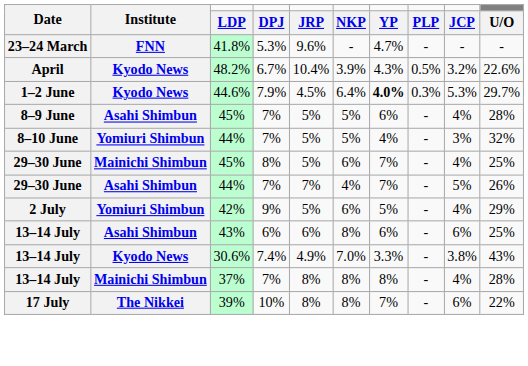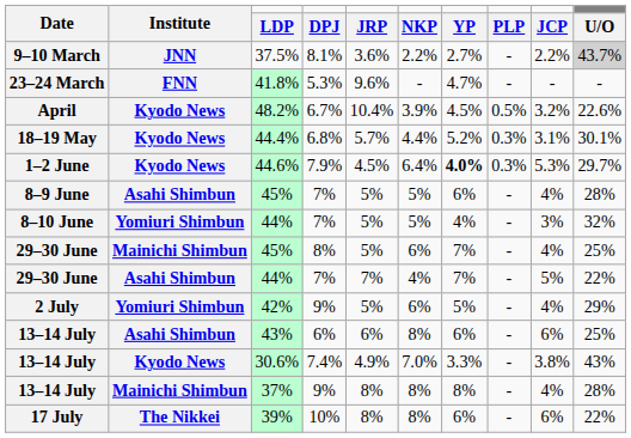 <table class="wikitable" style="text-align:center;font-size:85%;line-height:16px;">
 <tr>
 <th class="unsortable" rowspan="2">Date</th>
 <th class="unsortable" rowspan="2">Institute</th>
 <td bgcolor=></td>
 <td bgcolor=></td>
 <td bgcolor=></td>
 <td bgcolor=></td>
 <td bgcolor=></td>
 <td bgcolor=></td>
 <td bgcolor=></td>
 <td bgcolor=grey></td>
 </tr>
 <tr>
 <th class="unsortable"><a href='#'>LDP</a></th>
 <th class="unsortable"><a href='#'>DPJ</a></th>
 <th class="unsortable"><a href='#'>JRP</a></th>
 <th class="unsortable"><a href='#'>NKP</a></th>
 <th class="unsortable"><a href='#'>YP</a></th>
 <th class="unsortable"><a href='#'>PLP</a></th>
 <th class="unsortable"><a href='#'>JCP</a></th>
 <th class="unsortable">U/O</th>
 </tr>
+<tr class="hintergrundfarbe2" style="text-align:center">
+<th>9–10 March</th>
+<th><a href='#'>JNN</a></th>
+<td>37.5%</td>
+<td>8.1%</td>
+<td>3.6%</td>
+<td>2.2%</td>
+<td>2.7%</td>
+<td>-</td>
+<td>2.2%</td>
+<td style="background:#D1D1D1">43.7%</td>
+</tr>
 <tr>
 <th>23–24 March</th>
 <th><a href='#'>FNN</a></th>
 <td style="background:#BBFFD1;">41.8%</td>
 <td>5.3%</td>
 <td>9.6%</td>
 <td>-</td>
 <td>4.7%</td>
 <td>-</td>
 <td>-</td>
 <td>-</td>
 </tr>
 <tr>
 <th>April</th>
 <th><a href='#'>Kyodo News</a></th>
 <td style="background:#BBFFD1;">48.2%</td>
 <td>6.7%</td>
 <td>10.4%</td>
 <td>3.9%</td>
-<td>4.3%</td>
+<td>4.5%</td>
 <td>0.5%</td>
 <td>3.2%</td>
 <td>22.6%</td>
+</tr>
+<tr>
+<th>18–19 May</th>
+<th><a href='#'>Kyodo News</a></th>
+<td style="background:#BBFFD1;">44.4%</td>
+<td>6.8%</td>
+<td>5.7%</td>
+<td>4.4%</td>
+<td>5.2%</td>
+<td>0.3%</td>
+<td>3.1%</td>
+<td>30.1%</td>
 </tr>
 <tr>
 <th>1–2 June</th>
 <th><a href='#'>Kyodo News</a></th>
 <td style="background:#BBFFD1;">44.6%</td>
 <td>7.9%</td>
 <td>4.5%</td>
 <td>6.4%</td>
 <td><strong>4.0%</strong></td>
 <td>0.3%</td>
 <td>5.3%</td>
 <td>29.7%</td>
 </tr>
 <tr>
 <th>8–9 June</th>
 <th><a href='#'>Asahi Shimbun</a></th>
 <td style="background:#BBFFD1;">45%</td>
 <td>7%</td>
 <td>5%</td>
 <td>5%</td>
 <td>6%</td>
 <td>-</td>
 <td>4%</td>
 <td>28%</td>
 </tr>
 <tr>
 <th>8–10 June</th>
 <th><a href='#'>Yomiuri Shimbun</a></th>
 <td style="background:#BBFFD1;">44%</td>
 <td>7%</td>
 <td>5%</td>
 <td>5%</td>
 <td>4%</td>
 <td>-</td>
 <td>3%</td>
 <td>32%</td>
 </tr>
 <tr>
 <th>29–30 June</th>
 <th><a href='#'>Mainichi Shimbun</a></th>
 <td style="background:#BBFFD1;">45%</td>
 <td>8%</td>
 <td>5%</td>
 <td>6%</td>
 <td>7%</td>
 <td>-</td>
 <td>4%</td>
 <td>25%</td>
 </tr>
 <tr>
 <th>29–30 June</th>
 <th><a href='#'>Asahi Shimbun</a></th>
 <td style="background:#BBFFD1;">44%</td>
 <td>7%</td>
 <td>7%</td>
 <td>4%</td>
 <td>7%</td>
 <td>-</td>
 <td>5%</td>
-<td>26%</td>
+<td>22%</td>
 </tr>
 <tr>
 <th>2 July</th>
 <th><a href='#'>Yomiuri Shimbun</a></th>
 <td style="background:#BBFFD1;">42%</td>
 <td>9%</td>
 <td>5%</td>
 <td>6%</td>
 <td>5%</td>
 <td>-</td>
 <td>4%</td>
 <td>29%</td>
 </tr>
 <tr>
 <th>13–14 July</th>
 <th><a href='#'>Asahi Shimbun</a></th>
 <td style="background:#BBFFD1;">43%</td>
 <td>6%</td>
 <td>6%</td>
 <td>8%</td>
 <td>6%</td>
 <td>-</td>
 <td>6%</td>
 <td>25%</td>
 </tr>
 <tr>
 <th>13–14 July</th>
 <th><a href='#'>Kyodo News</a></th>
 <td style="background:#BBFFD1;">30.6%</td>
 <td>7.4%</td>
 <td>4.9%</td>
 <td>7.0%</td>
 <td>3.3%</td>
 <td>-</td>
 <td>3.8%</td>
 <td>43%</td>
 </tr>
 <tr>
 <th>13–14 July</th>
 <th><a href='#'>Mainichi Shimbun</a></th>
 <td style="background:#BBFFD1;">37%</td>
-<td>7%</td>
+<td>9%</td>
 <td>8%</td>
 <td>8%</td>
 <td>8%</td>
 <td>-</td>
 <td>4%</td>
 <td>28%</td>
 </tr>
 <tr>
 <th>17 July</th>
 <th><a href='#'>The Nikkei</a></th>
 <td style="background:#BBFFD1;">39%</td>
 <td>10%</td>
 <td>8%</td>
 <td>8%</td>
-<td>7%</td>
+<td>6%</td>
 <td>-</td>
 <td>6%</td>
 <td>22%</td>
 </tr>
 </table>
